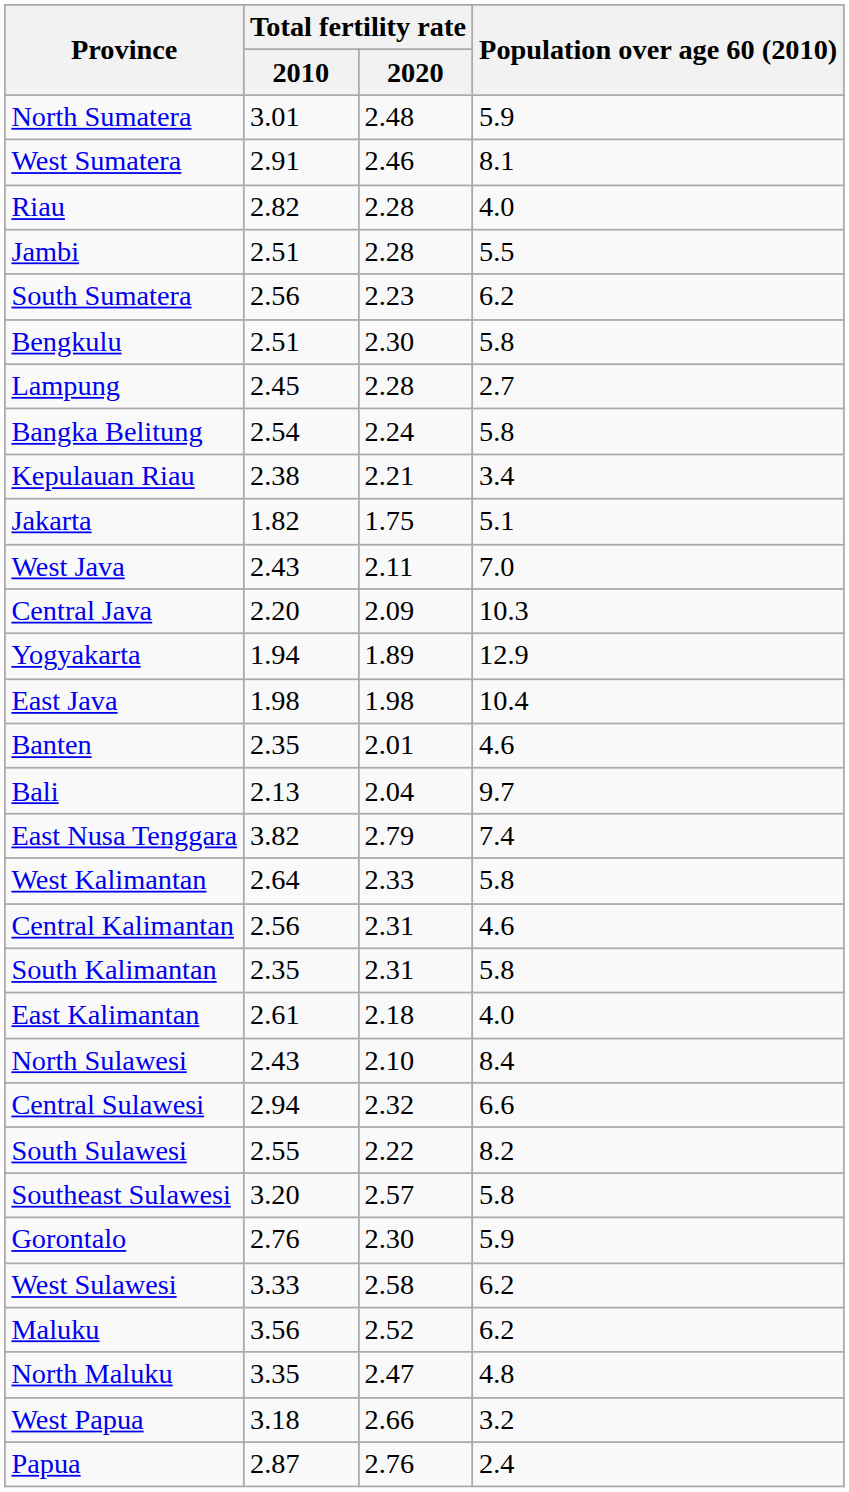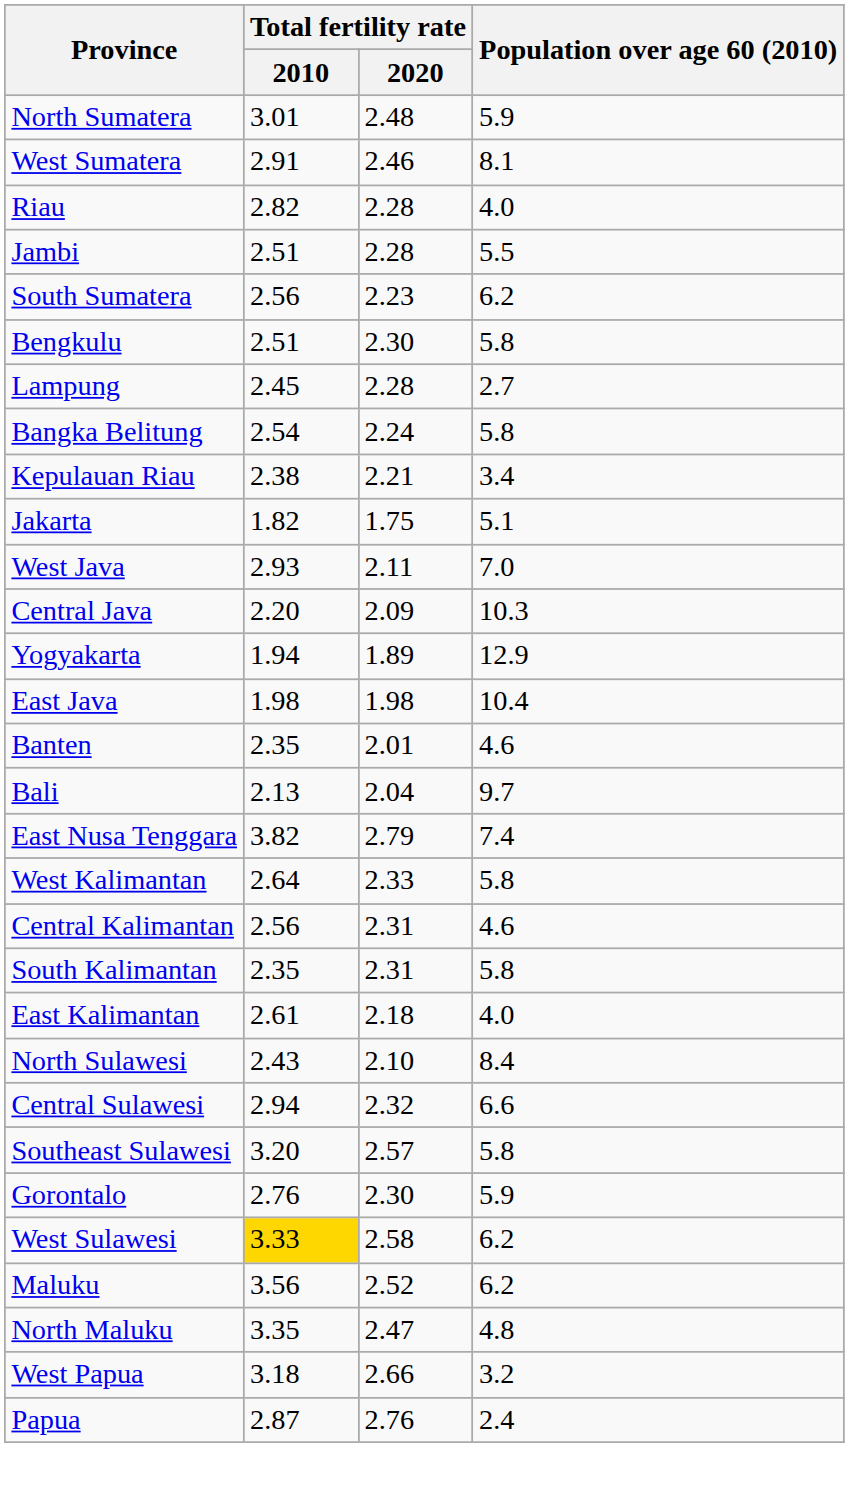 <table class="wikitable sortable">
 <tr>
 <th rowspan=2>Province</th>
 <th colspan=2>Total fertility rate</th>
 <th rowspan=2>Population over age 60 (2010)</th>
 </tr>
 <tr>
 <th>2010</th>
 <th>2020</th>
 </tr>
 <tr>
 <td><a href='#'>North Sumatera</a></td>
 <td>3.01</td>
 <td>2.48</td>
 <td>5.9</td>
 </tr>
 <tr>
 <td><a href='#'>West Sumatera</a></td>
 <td>2.91</td>
 <td>2.46</td>
 <td>8.1</td>
 </tr>
 <tr>
 <td><a href='#'>Riau</a></td>
 <td>2.82</td>
 <td>2.28</td>
 <td>4.0</td>
 </tr>
 <tr>
 <td><a href='#'>Jambi</a></td>
 <td>2.51</td>
 <td>2.28</td>
 <td>5.5</td>
 </tr>
 <tr>
 <td><a href='#'>South Sumatera</a></td>
 <td>2.56</td>
 <td>2.23</td>
 <td>6.2</td>
 </tr>
 <tr>
 <td><a href='#'>Bengkulu</a></td>
 <td>2.51</td>
 <td>2.30</td>
 <td>5.8</td>
 </tr>
 <tr>
 <td><a href='#'>Lampung</a></td>
 <td>2.45</td>
 <td>2.28</td>
 <td>2.7</td>
 </tr>
 <tr>
 <td><a href='#'>Bangka Belitung</a></td>
 <td>2.54</td>
 <td>2.24</td>
 <td>5.8</td>
 </tr>
 <tr>
 <td><a href='#'>Kepulauan Riau</a></td>
 <td>2.38</td>
 <td>2.21</td>
 <td>3.4</td>
 </tr>
 <tr>
 <td><a href='#'>Jakarta</a></td>
 <td>1.82</td>
 <td>1.75</td>
 <td>5.1</td>
 </tr>
 <tr>
 <td><a href='#'>West Java</a></td>
-<td>2.43</td>
+<td>2.93</td>
 <td>2.11</td>
 <td>7.0</td>
 </tr>
 <tr>
 <td><a href='#'>Central Java</a></td>
 <td>2.20</td>
 <td>2.09</td>
 <td>10.3</td>
 </tr>
 <tr>
 <td><a href='#'>Yogyakarta</a></td>
 <td>1.94</td>
 <td>1.89</td>
 <td>12.9</td>
 </tr>
 <tr>
 <td><a href='#'>East Java</a></td>
 <td>1.98</td>
 <td>1.98</td>
 <td>10.4</td>
 </tr>
 <tr>
 <td><a href='#'>Banten</a></td>
 <td>2.35</td>
 <td>2.01</td>
 <td>4.6</td>
 </tr>
 <tr>
 <td><a href='#'>Bali</a></td>
 <td>2.13</td>
 <td>2.04</td>
 <td>9.7</td>
 </tr>
 <tr>
 <td><a href='#'>East Nusa Tenggara</a></td>
 <td>3.82</td>
 <td>2.79</td>
 <td>7.4</td>
 </tr>
 <tr>
 <td><a href='#'>West Kalimantan</a></td>
 <td>2.64</td>
 <td>2.33</td>
 <td>5.8</td>
 </tr>
 <tr>
 <td><a href='#'>Central Kalimantan</a></td>
 <td>2.56</td>
 <td>2.31</td>
 <td>4.6</td>
 </tr>
 <tr>
 <td><a href='#'>South Kalimantan</a></td>
 <td>2.35</td>
 <td>2.31</td>
 <td>5.8</td>
 </tr>
 <tr>
 <td><a href='#'>East Kalimantan</a></td>
 <td>2.61</td>
 <td>2.18</td>
 <td>4.0</td>
 </tr>
 <tr>
 <td><a href='#'>North Sulawesi</a></td>
 <td>2.43</td>
 <td>2.10</td>
 <td>8.4</td>
 </tr>
 <tr>
 <td><a href='#'>Central Sulawesi</a></td>
 <td>2.94</td>
 <td>2.32</td>
 <td>6.6</td>
 </tr>
 <tr>
-<td><a href='#'>South Sulawesi</a></td>
-<td>2.55</td>
-<td>2.22</td>
-<td>8.2</td>
-</tr>
-<tr>
 <td><a href='#'>Southeast Sulawesi</a></td>
 <td>3.20</td>
 <td>2.57</td>
 <td>5.8</td>
 </tr>
 <tr>
 <td><a href='#'>Gorontalo</a></td>
 <td>2.76</td>
 <td>2.30</td>
 <td>5.9</td>
 </tr>
 <tr>
 <td><a href='#'>West Sulawesi</a></td>
-<td>3.33</td>
+<td style="background: gold;">3.33</td>
 <td>2.58</td>
 <td>6.2</td>
 </tr>
 <tr>
 <td><a href='#'>Maluku</a></td>
 <td>3.56</td>
 <td>2.52</td>
 <td>6.2</td>
 </tr>
 <tr>
 <td><a href='#'>North Maluku</a></td>
 <td>3.35</td>
 <td>2.47</td>
 <td>4.8</td>
 </tr>
 <tr>
 <td><a href='#'>West Papua</a></td>
 <td>3.18</td>
 <td>2.66</td>
 <td>3.2</td>
 </tr>
 <tr>
 <td><a href='#'>Papua</a></td>
 <td>2.87</td>
 <td>2.76</td>
 <td>2.4</td>
 </tr>
 </table>
